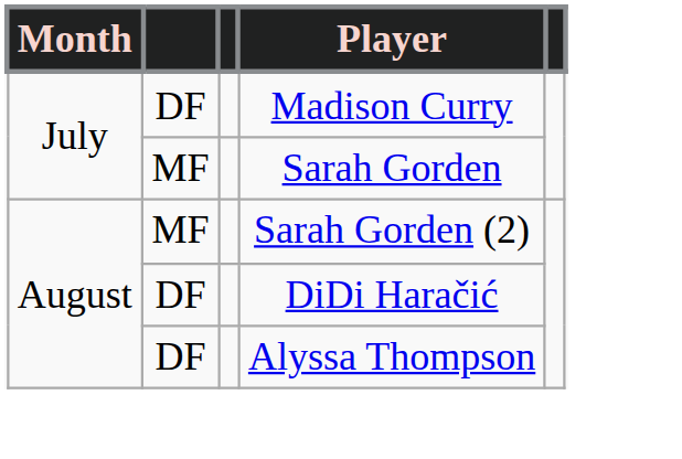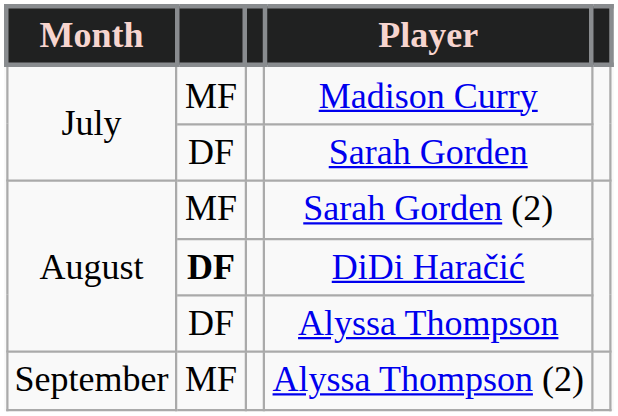 <table class="wikitable" style="text-align:center;">
 <tr>
 <th style="background:#202121; color:#F7D5CF; border:2px solid #898C8F;" scope="col">Month</th>
 <th style="background:#202121; color:#F7D5CF; border:2px solid #898C8F;" scope="col"></th>
 <th style="background:#202121; color:#F7D5CF; border:2px solid #898C8F;" scope="col"></th>
 <th style="background:#202121; color:#F7D5CF; border:2px solid #898C8F;" scope="col">Player</th>
 <th style="background:#202121; color:#F7D5CF; border:2px solid #898C8F;" scope="col"></th>
 </tr>
 <tr>
 <td rowspan="2">July</td>
-<td>DF</td>
+<td>MF</td>
 <td></td>
 <td><a href='#'>Madison Curry</a></td>
 <td rowspan="2"></td>
 </tr>
 <tr>
-<td>MF</td>
+<td>DF</td>
 <td></td>
 <td><a href='#'>Sarah Gorden</a></td>
 </tr>
 <tr>
 <td rowspan="3">August</td>
 <td>MF</td>
 <td></td>
 <td><a href='#'>Sarah Gorden</a> (2)</td>
 <td rowspan="3"></td>
 </tr>
 <tr>
-<td>DF</td>
+<td><strong>DF</strong></td>
 <td></td>
 <td><a href='#'>DiDi Haračić</a></td>
 </tr>
 <tr>
 <td>DF</td>
 <td></td>
 <td><a href='#'>Alyssa Thompson</a></td>
 </tr>
+<tr>
+<td>September</td>
+<td>MF</td>
+<td></td>
+<td><a href='#'>Alyssa Thompson</a> (2)</td>
+<td></td>
+</tr>
 </table>
